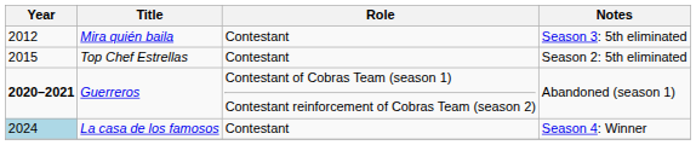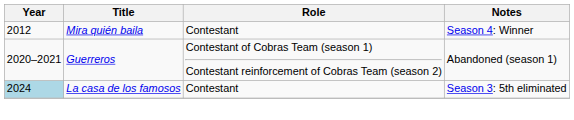 <table class="wikitable">
 <tr>
 <th>Year</th>
 <th>Title</th>
 <th>Role</th>
 <th>Notes</th>
 </tr>
 <tr>
 <td>2012</td>
 <td><em><a href='#'>Mira quién baila</a></em></td>
 <td>Contestant</td>
-<td><a href='#'>Season 3</a>: 5th eliminated</td>
+<td><a href='#'>Season 4</a>: Winner</td>
 </tr>
 <tr>
-<td>2015</td>
-<td><em>Top Chef Estrellas</em></td>
-<td>Contestant</td>
-<td>Season 2: 5th eliminated</td>
-</tr>
-<tr>
-<td><strong>2020–2021</strong></td>
+<td>2020–2021</td>
 <td><em><a href='#'>Guerreros</a></em></td>
 <td>Contestant of Cobras Team (season 1)<hr>Contestant reinforcement of Cobras Team (season 2)</td>
 <td>Abandoned (season 1)</td>
 </tr>
 <tr>
 <td style="background: lightblue;">2024</td>
 <td><em><a href='#'>La casa de los famosos</a></em></td>
 <td>Contestant</td>
-<td><a href='#'>Season 4</a>: Winner</td>
+<td><a href='#'>Season 3</a>: 5th eliminated</td>
 </tr>
 <tr>
 </tr>
 </table>
